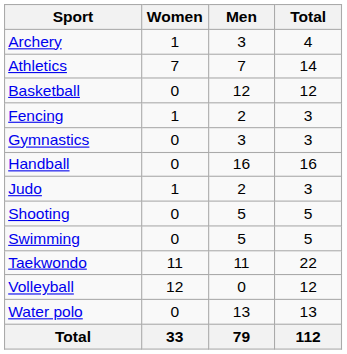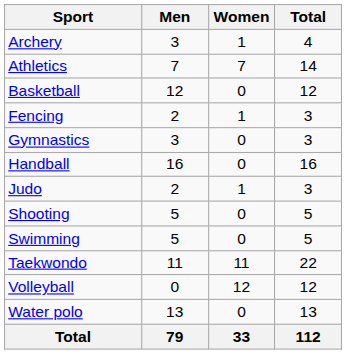 <table class="wikitable sortable" style="font-size:90%; text-align:center;">
 <tr>
 <th width=120>Sport</th>
+<th width=55>Men</th>
 <th width=55>Women</th>
-<th width=55>Men</th>
 <th width=55>Total</th>
 </tr>
 <tr>
 <td align=left><a href='#'>Archery</a></td>
+<td>3</td>
 <td>1</td>
-<td>3</td>
 <td>4</td>
 </tr>
 <tr>
 <td align=left><a href='#'>Athletics</a></td>
 <td>7</td>
 <td>7</td>
 <td>14</td>
 </tr>
 <tr>
 <td align=left><a href='#'>Basketball</a></td>
+<td>12</td>
 <td>0</td>
-<td>12</td>
 <td>12</td>
 </tr>
 <tr>
 <td align=left><a href='#'>Fencing</a></td>
+<td>2</td>
 <td>1</td>
-<td>2</td>
 <td>3</td>
 </tr>
 <tr>
 <td align=left><a href='#'>Gymnastics</a></td>
+<td>3</td>
 <td>0</td>
-<td>3</td>
 <td>3</td>
 </tr>
 <tr>
 <td align=left><a href='#'>Handball</a></td>
+<td>16</td>
 <td>0</td>
-<td>16</td>
 <td>16</td>
 </tr>
 <tr>
 <td align=left><a href='#'>Judo</a></td>
+<td>2</td>
 <td>1</td>
-<td>2</td>
 <td>3</td>
 </tr>
 <tr>
 <td align=left><a href='#'>Shooting</a></td>
+<td>5</td>
 <td>0</td>
-<td>5</td>
 <td>5</td>
 </tr>
 <tr>
 <td align=left><a href='#'>Swimming</a></td>
+<td>5</td>
 <td>0</td>
-<td>5</td>
 <td>5</td>
 </tr>
 <tr>
 <td align=left><a href='#'>Taekwondo</a></td>
 <td>11</td>
 <td>11</td>
 <td>22</td>
 </tr>
 <tr>
 <td align=left><a href='#'>Volleyball</a></td>
+<td>0</td>
 <td>12</td>
-<td>0</td>
 <td>12</td>
 </tr>
 <tr>
 <td align=left><a href='#'>Water polo</a></td>
+<td>13</td>
 <td>0</td>
-<td>13</td>
 <td>13</td>
 </tr>
 <tr class="sortbottom">
 <th>Total</th>
+<th>79</th>
 <th>33</th>
-<th>79</th>
 <th>112</th>
 </tr>
 </table>
